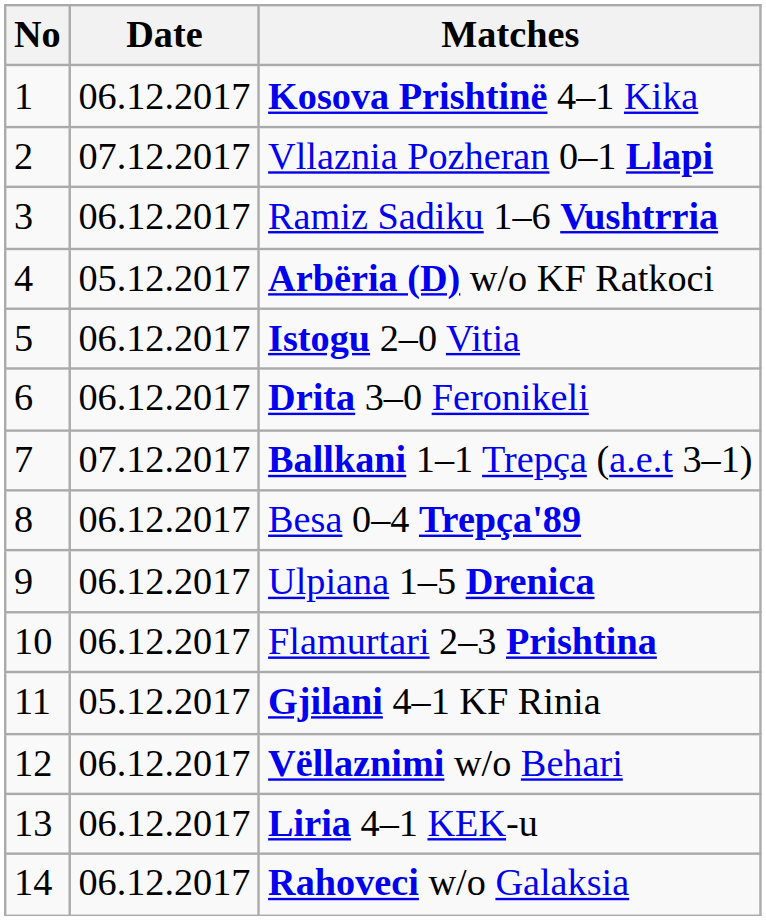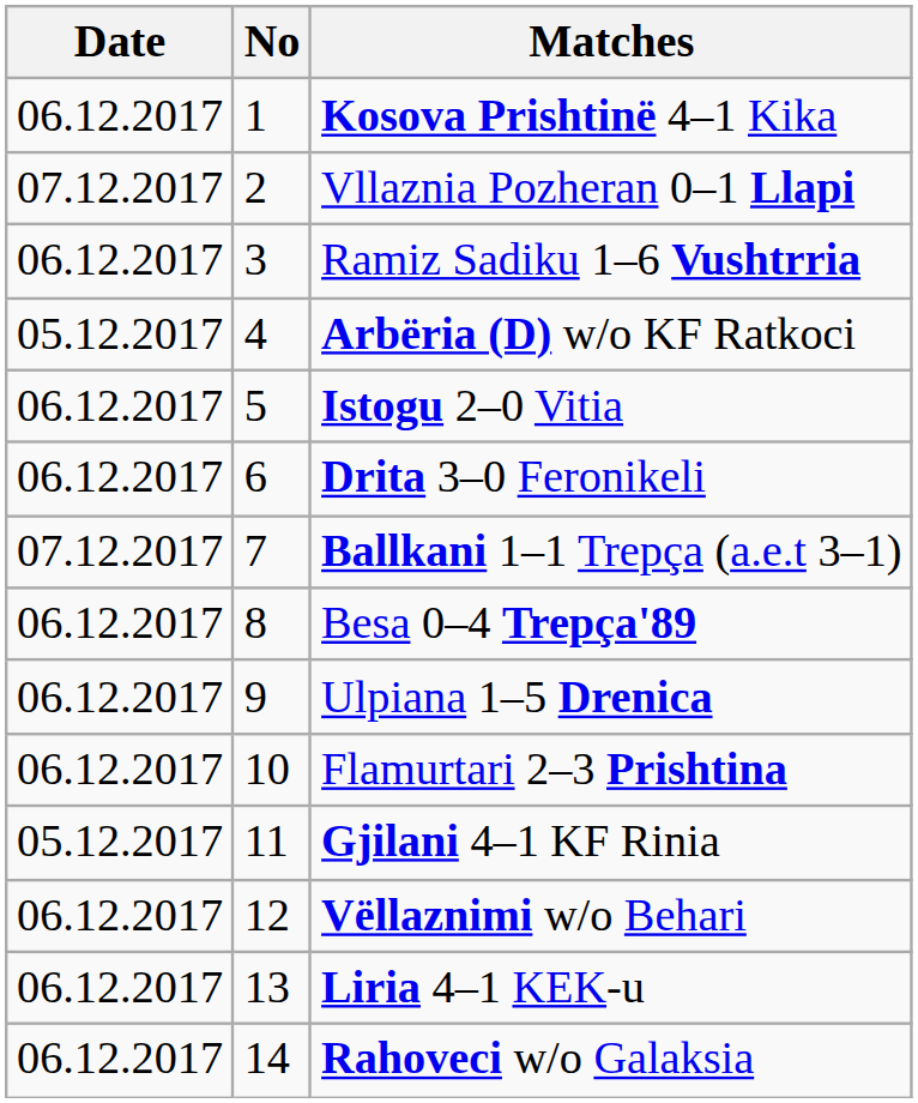 <table class="wikitable">
 <tr>
+<th>Date</th>
 <th>No</th>
-<th>Date</th>
 <th>Matches</th>
 </tr>
 <tr>
+<td>06.12.2017</td>
 <td>1</td>
-<td>06.12.2017</td>
 <td><strong><a href='#'>Kosova Prishtinë</a></strong> 4–1 <a href='#'>Kika</a></td>
 </tr>
 <tr>
+<td>07.12.2017</td>
 <td>2</td>
-<td>07.12.2017</td>
 <td><a href='#'>Vllaznia Pozheran</a> 0–1 <strong><a href='#'>Llapi</a></strong></td>
 </tr>
 <tr>
+<td>06.12.2017</td>
 <td>3</td>
-<td>06.12.2017</td>
 <td><a href='#'>Ramiz Sadiku</a> 1–6 <strong><a href='#'>Vushtrria</a></strong></td>
 </tr>
 <tr>
+<td>05.12.2017</td>
 <td>4</td>
-<td>05.12.2017</td>
 <td><strong><a href='#'>Arbëria (D)</a></strong> w/o KF Ratkoci</td>
 </tr>
 <tr>
+<td>06.12.2017</td>
 <td>5</td>
-<td>06.12.2017</td>
 <td><strong><a href='#'>Istogu</a></strong> 2–0 <a href='#'>Vitia</a></td>
 </tr>
 <tr>
+<td>06.12.2017</td>
 <td>6</td>
-<td>06.12.2017</td>
 <td><strong><a href='#'>Drita</a></strong> 3–0 <a href='#'>Feronikeli</a></td>
 </tr>
 <tr>
+<td>07.12.2017</td>
 <td>7</td>
-<td>07.12.2017</td>
 <td><strong><a href='#'>Ballkani</a></strong> 1–1 <a href='#'>Trepça</a> (<a href='#'>a.e.t</a> 3–1)</td>
 </tr>
 <tr>
+<td>06.12.2017</td>
 <td>8</td>
-<td>06.12.2017</td>
 <td><a href='#'>Besa</a> 0–4 <strong><a href='#'>Trepça'89</a></strong></td>
 </tr>
 <tr>
+<td>06.12.2017</td>
 <td>9</td>
-<td>06.12.2017</td>
 <td><a href='#'>Ulpiana</a> 1–5 <strong><a href='#'>Drenica</a></strong></td>
 </tr>
 <tr>
+<td>06.12.2017</td>
 <td>10</td>
-<td>06.12.2017</td>
 <td><a href='#'>Flamurtari</a> 2–3 <strong><a href='#'>Prishtina</a></strong></td>
 </tr>
 <tr>
+<td>05.12.2017</td>
 <td>11</td>
-<td>05.12.2017</td>
 <td><strong><a href='#'>Gjilani</a></strong> 4–1 KF Rinia</td>
 </tr>
 <tr>
+<td>06.12.2017</td>
 <td>12</td>
-<td>06.12.2017</td>
 <td><strong><a href='#'>Vëllaznimi</a></strong> w/o <a href='#'>Behari</a></td>
 </tr>
 <tr>
+<td>06.12.2017</td>
 <td>13</td>
-<td>06.12.2017</td>
 <td><strong><a href='#'>Liria</a></strong> 4–1 <a href='#'>KEK</a>-u</td>
 </tr>
 <tr>
+<td>06.12.2017</td>
 <td>14</td>
-<td>06.12.2017</td>
 <td><strong><a href='#'>Rahoveci</a></strong> w/o <a href='#'>Galaksia</a></td>
 </tr>
 </table>
